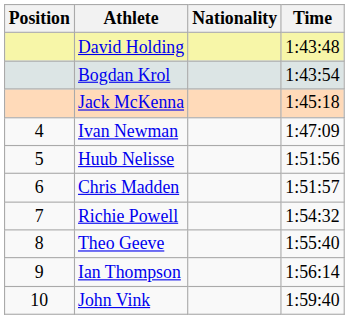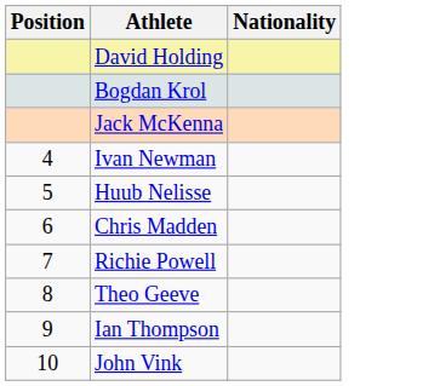 <table class="wikitable sortable">
 <tr>
 <th>Position</th>
 <th>Athlete</th>
 <th>Nationality</th>
-<th>Time</th>
 </tr>
 <tr bgcolor="#F7F6A8">
 <td align=center></td>
 <td><a href='#'>David Holding</a></td>
 <td></td>
-<td>1:43:48</td>
 </tr>
 <tr bgcolor="#DCE5E5">
 <td align=center></td>
 <td><a href='#'>Bogdan Krol</a></td>
 <td></td>
-<td>1:43:54</td>
 </tr>
 <tr bgcolor="#FFDAB9">
 <td align=center></td>
 <td><a href='#'>Jack McKenna</a></td>
 <td></td>
-<td>1:45:18</td>
 </tr>
 <tr>
 <td align=center>4</td>
 <td><a href='#'>Ivan Newman</a></td>
 <td></td>
-<td>1:47:09</td>
 </tr>
 <tr>
 <td align=center>5</td>
 <td><a href='#'>Huub Nelisse</a></td>
 <td></td>
-<td>1:51:56</td>
 </tr>
 <tr>
 <td align=center>6</td>
 <td><a href='#'>Chris Madden</a></td>
 <td></td>
-<td>1:51:57</td>
 </tr>
 <tr>
 <td align=center>7</td>
 <td><a href='#'>Richie Powell</a></td>
 <td></td>
-<td>1:54:32</td>
 </tr>
 <tr>
 <td align=center>8</td>
 <td><a href='#'>Theo Geeve</a></td>
 <td></td>
-<td>1:55:40</td>
 </tr>
 <tr>
 <td align=center>9</td>
 <td><a href='#'>Ian Thompson</a></td>
 <td></td>
-<td>1:56:14</td>
 </tr>
 <tr>
 <td align=center>10</td>
 <td><a href='#'>John Vink</a></td>
 <td></td>
-<td>1:59:40</td>
 </tr>
 </table>
